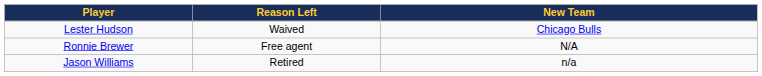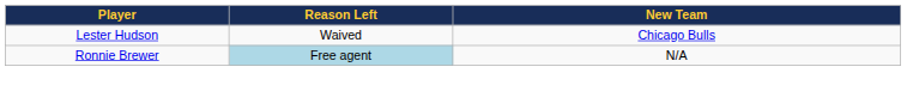 <table class="wikitable sortable sortable">
 <tr>
 <th style="background:#182d59; color:#fc3; width:10%;">Player</th>
 <th style="background:#182d59; color:#fc3; width:10%;">Reason Left</th>
 <th style="background:#182d59; color:#fc3; width:20%;">New Team</th>
 </tr>
 <tr style="text-align: center">
 <td><a href='#'>Lester Hudson</a></td>
 <td>Waived</td>
 <td><a href='#'>Chicago Bulls</a></td>
 </tr>
 <tr style="text-align: center">
 <td><a href='#'>Ronnie Brewer</a></td>
-<td>Free agent</td>
+<td style="background: lightblue;">Free agent</td>
 <td>N/A</td>
 </tr>
-<tr style="text-align: center">
-<td><a href='#'>Jason Williams</a></td>
-<td>Retired</td>
-<td>n/a</td>
-</tr>
 </table>
